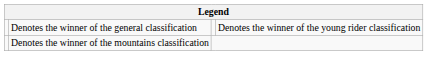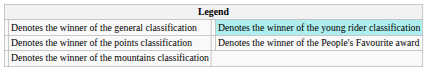 <table class="wikitable">
 <tr>
 <th colspan="4">Legend</th>
 </tr>
 <tr>
 <td></td>
 <td>Denotes the winner of the general classification</td>
 <td></td>
-<td>Denotes the winner of the young rider classification</td>
+<td style="background: paleturquoise;">Denotes the winner of the young rider classification</td>
+</tr>
+<tr>
+<td></td>
+<td>Denotes the winner of the points classification</td>
+<td></td>
+<td>Denotes the winner of the People's Favourite award</td>
 </tr>
 <tr>
 <td></td>
 <td>Denotes the winner of the mountains classification</td>
 </tr>
 </table>
